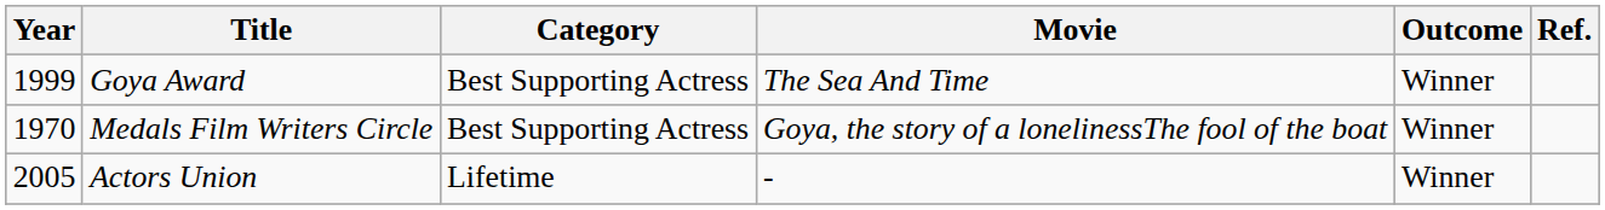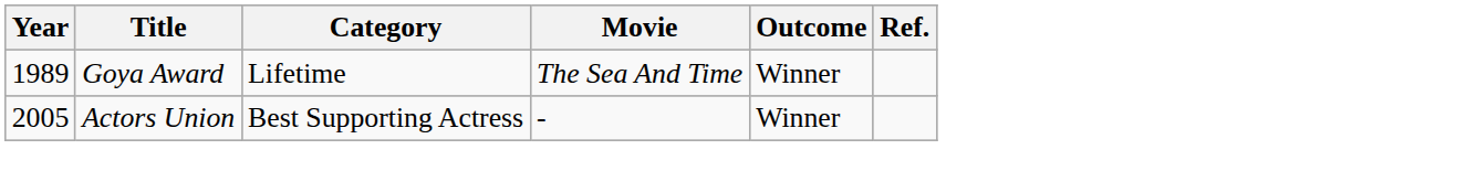 <table class="wikitable">
 <tr>
 <th><strong>Year</strong></th>
 <th>Title</th>
 <th><strong>Category</strong></th>
 <th><strong>Movie</strong></th>
 <th><strong>Outcome</strong></th>
 <th>Ref.</th>
 </tr>
 <tr>
-<td>1999</td>
+<td>1989</td>
 <td><em>Goya Award</em></td>
-<td>Best Supporting Actress</td>
+<td>Lifetime</td>
 <td><em>The Sea And Time</em></td>
 <td rowspan="">Winner</td>
 <td></td>
 </tr>
 <tr>
-<td>1970</td>
-<td><em>Medals Film Writers Circle</em></td>
-<td>Best Supporting Actress</td>
-<td><em>Goya, the story of a lonelinessThe fool of the boat</em></td>
-<td>Winner</td>
-<td></td>
-</tr>
-<tr>
 <td>2005</td>
 <td><em>Actors Union</em></td>
-<td>Lifetime</td>
+<td>Best Supporting Actress</td>
 <td>-</td>
 <td>Winner</td>
 <td></td>
 </tr>
 </table>
